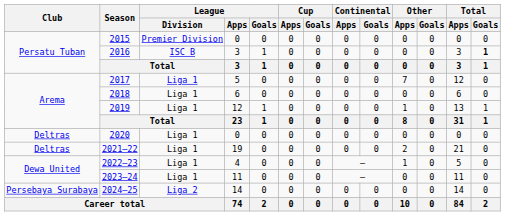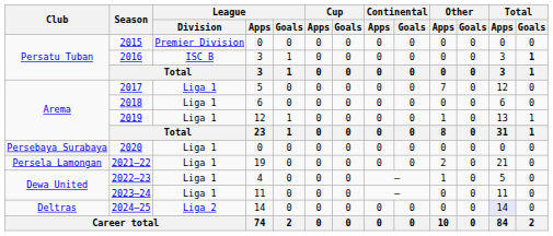 <table class="wikitable" style="text-align:center">
 <tr>
 <th rowspan="2">Club</th>
 <th rowspan="2">Season</th>
 <th colspan="3">League</th>
 <th colspan="2">Cup</th>
 <th colspan="2">Continental</th>
 <th colspan="2">Other</th>
 <th colspan="2">Total</th>
 </tr>
 <tr>
 <th>Division</th>
 <th>Apps</th>
 <th>Goals</th>
 <th>Apps</th>
 <th>Goals</th>
 <th>Apps</th>
 <th>Goals</th>
 <th>Apps</th>
 <th>Goals</th>
 <th>Apps</th>
 <th>Goals</th>
 </tr>
 <tr>
 <td rowspan="3" valign="center"><a href='#'>Persatu Tuban</a></td>
 <td><a href='#'>2015</a></td>
 <td rowspan="1" valign="center"><a href='#'>Premier Division</a></td>
 <td>0</td>
 <td>0</td>
 <td>0</td>
 <td>0</td>
 <td>0</td>
 <td>0</td>
 <td>0</td>
 <td>0</td>
 <td>0</td>
 <td>0</td>
 </tr>
 <tr>
 <td><a href='#'>2016</a></td>
 <td><a href='#'>ISC B</a></td>
 <td>3</td>
 <td>1</td>
 <td>0</td>
 <td>0</td>
 <td>0</td>
 <td>0</td>
 <td>0</td>
 <td>0</td>
 <td>3</td>
 <td><strong>1</strong></td>
 </tr>
 <tr>
 <th colspan="2">Total</th>
 <th>3</th>
 <th>1</th>
 <th>0</th>
 <th>0</th>
 <th>0</th>
 <th>0</th>
 <th>0</th>
 <th>0</th>
 <th>3</th>
 <th>1</th>
 </tr>
 <tr>
 <td rowspan="4" valign="center"><a href='#'>Arema</a></td>
 <td><a href='#'>2017</a></td>
 <td rowspan="1" valign="center"><a href='#'>Liga 1</a></td>
 <td>5</td>
 <td>0</td>
 <td>0</td>
 <td>0</td>
 <td>0</td>
 <td>0</td>
 <td>7</td>
 <td>0</td>
 <td>12</td>
 <td>0</td>
 </tr>
 <tr>
 <td><a href='#'>2018</a></td>
 <td rowspan="1" valign="center">Liga 1</td>
 <td>6</td>
 <td>0</td>
 <td>0</td>
 <td>0</td>
 <td>0</td>
 <td>0</td>
 <td>0</td>
 <td>0</td>
 <td>6</td>
 <td>0</td>
 </tr>
 <tr>
 <td><a href='#'>2019</a></td>
 <td rowspan="1" valign="center">Liga 1</td>
 <td>12</td>
 <td>1</td>
 <td>0</td>
 <td>0</td>
 <td>0</td>
 <td>0</td>
 <td>1</td>
 <td>0</td>
 <td>13</td>
 <td>1</td>
 </tr>
 <tr>
 <th colspan="2">Total</th>
 <th>23</th>
 <th>1</th>
 <th>0</th>
 <th>0</th>
 <th>0</th>
 <th>0</th>
 <th>8</th>
 <th>0</th>
 <th>31</th>
 <th>1</th>
 </tr>
 <tr>
-<td rowspan="1" valign="center"><a href='#'>Deltras</a></td>
+<td rowspan="1" valign="center"><a href='#'>Persebaya Surabaya</a></td>
 <td><a href='#'>2020</a></td>
 <td rowspan="1" valign="center">Liga 1</td>
 <td>0</td>
 <td>0</td>
 <td>0</td>
 <td>0</td>
 <td>0</td>
 <td>0</td>
 <td>0</td>
 <td>0</td>
 <td>0</td>
 <td>0</td>
 </tr>
 <tr>
-<td rowspan="1" valign="center"><a href='#'>Deltras</a></td>
+<td rowspan="1" valign="center"><a href='#'>Persela Lamongan</a></td>
 <td><a href='#'>2021–22</a></td>
 <td rowspan="1" valign="center">Liga 1</td>
 <td>19</td>
 <td>0</td>
 <td>0</td>
 <td>0</td>
 <td>0</td>
 <td>0</td>
 <td>2</td>
 <td>0</td>
 <td>21</td>
 <td>0</td>
 </tr>
 <tr>
 <td rowspan="2"><a href='#'>Dewa United</a></td>
 <td><a href='#'>2022–23</a></td>
 <td rowspan="1">Liga 1</td>
 <td>4</td>
 <td>0</td>
 <td>0</td>
 <td>0</td>
 <td colspan="2">–</td>
 <td>1</td>
 <td>0</td>
 <td>5</td>
 <td>0</td>
 </tr>
 <tr>
 <td><a href='#'>2023–24</a></td>
 <td rowspan="1">Liga 1</td>
 <td>11</td>
 <td>0</td>
 <td>0</td>
 <td>0</td>
 <td colspan="2">–</td>
 <td>0</td>
 <td>0</td>
 <td>11</td>
 <td>0</td>
 </tr>
 <tr>
-<td rowspan="1" valign="center"><a href='#'>Persebaya Surabaya</a></td>
+<td rowspan="1" valign="center"><a href='#'>Deltras</a></td>
 <td><a href='#'>2024–25</a></td>
 <td rowspan="1" valign="center"><a href='#'>Liga 2</a></td>
 <td>14</td>
 <td>0</td>
 <td>0</td>
 <td>0</td>
 <td>0</td>
 <td>0</td>
 <td>0</td>
 <td>0</td>
-<td>14</td>
+<td style="background: lavender;">14</td>
 <td>0</td>
 </tr>
 <tr>
 <th colspan="3">Career total</th>
 <th>74</th>
 <th>2</th>
 <th>0</th>
 <th>0</th>
 <th>0</th>
 <th>0</th>
 <th>10</th>
 <th>0</th>
 <th>84</th>
 <th>2</th>
 </tr>
 </table>
